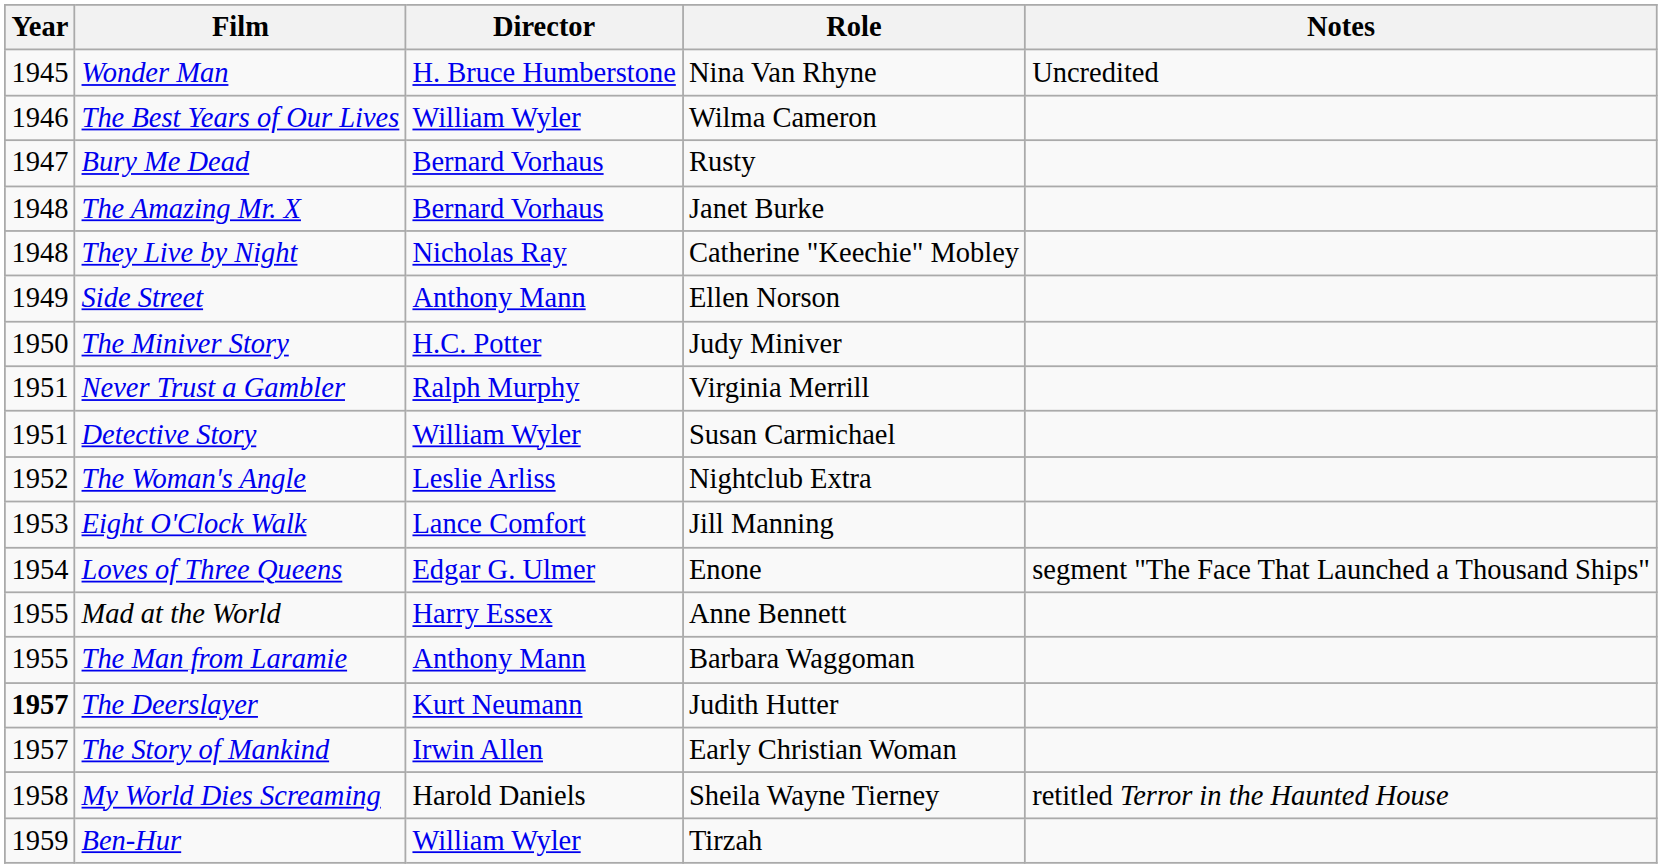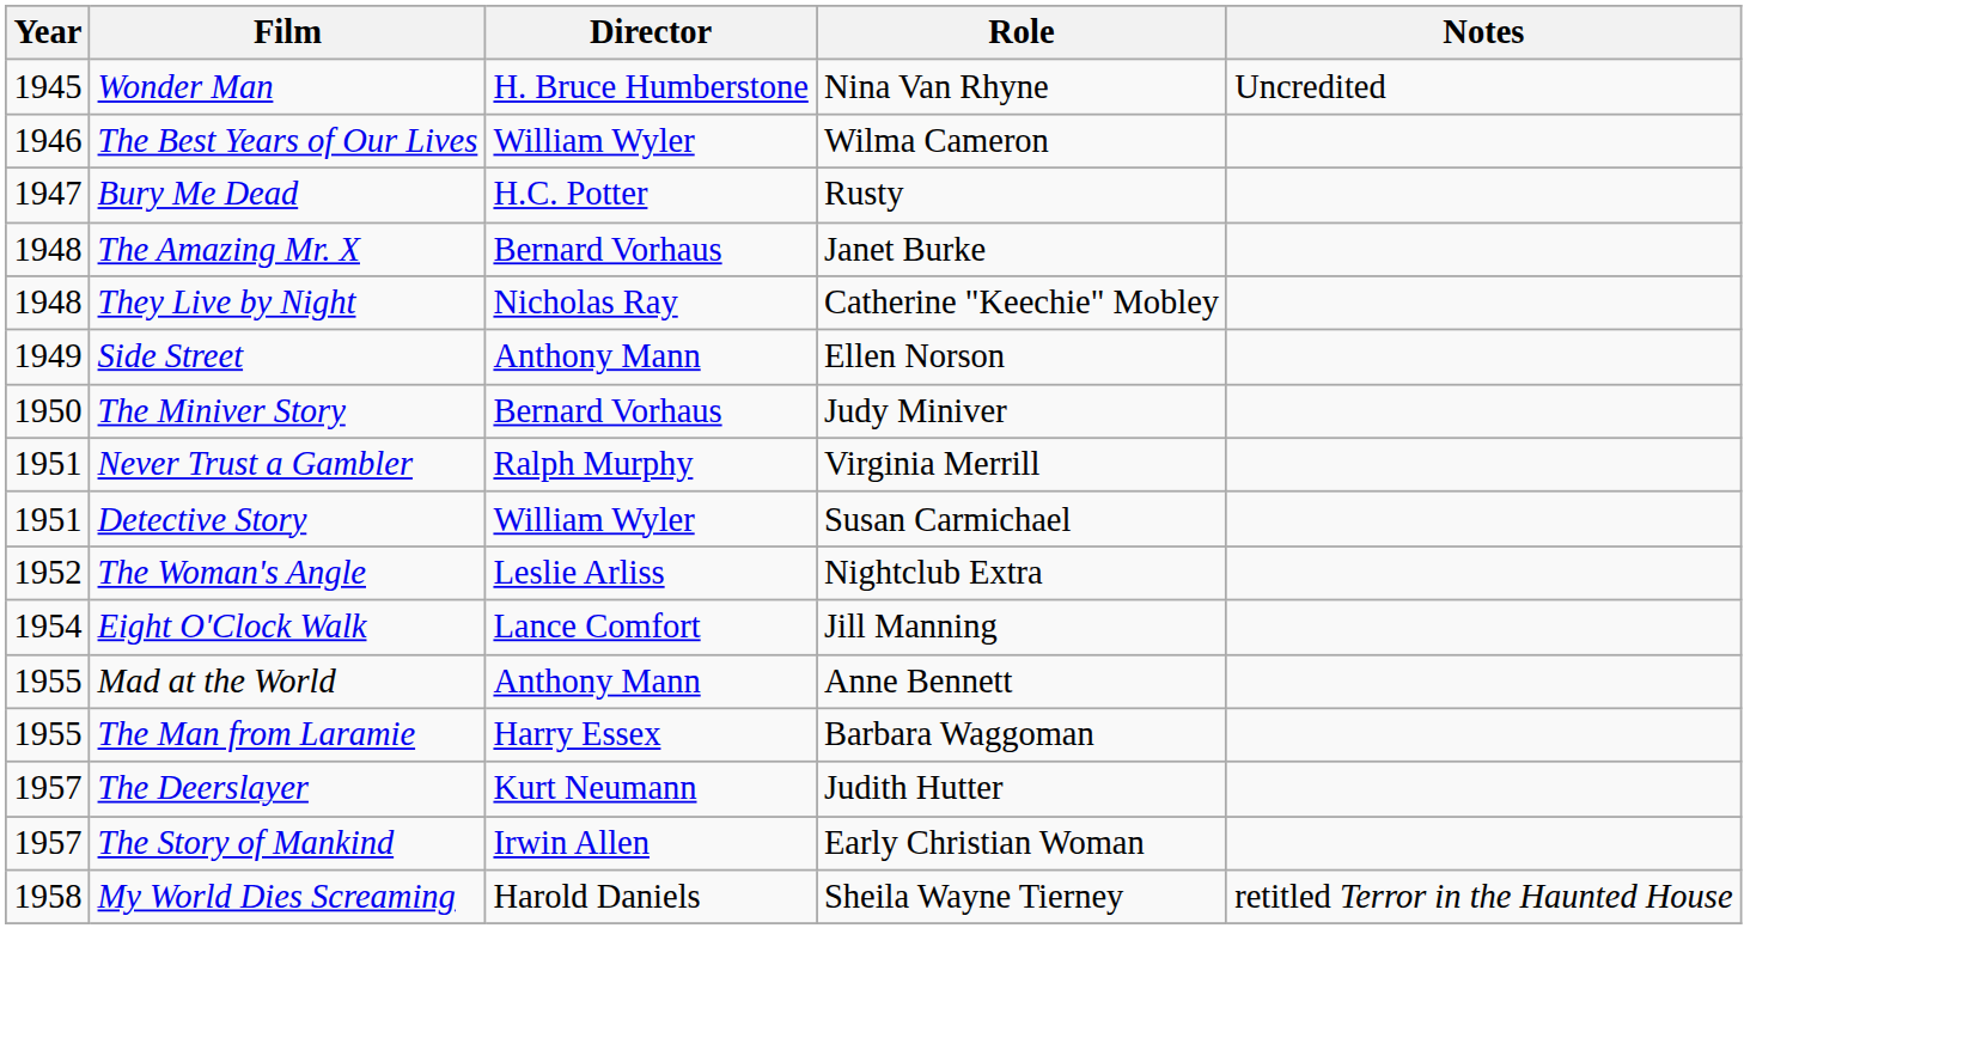 <table class="wikitable sortable">
 <tr>
 <th>Year</th>
 <th>Film</th>
 <th>Director</th>
 <th>Role</th>
 <th>Notes</th>
 </tr>
 <tr>
 <td>1945</td>
 <td><em><a href='#'>Wonder Man</a></em></td>
 <td><a href='#'>H. Bruce Humberstone</a></td>
 <td>Nina Van Rhyne</td>
 <td>Uncredited</td>
 </tr>
 <tr>
 <td>1946</td>
 <td><em><a href='#'>The Best Years of Our Lives</a></em></td>
 <td><a href='#'>William Wyler</a></td>
 <td>Wilma Cameron</td>
 <td></td>
 </tr>
 <tr>
 <td>1947</td>
 <td><em><a href='#'>Bury Me Dead</a></em></td>
-<td><a href='#'>Bernard Vorhaus</a></td>
+<td><a href='#'>H.C. Potter</a></td>
 <td>Rusty</td>
 <td></td>
 </tr>
 <tr>
 <td>1948</td>
 <td><em><a href='#'>The Amazing Mr. X</a></em></td>
 <td><a href='#'>Bernard Vorhaus</a></td>
 <td>Janet Burke</td>
 <td></td>
 </tr>
 <tr>
 <td>1948</td>
 <td><em><a href='#'>They Live by Night</a></em></td>
 <td><a href='#'>Nicholas Ray</a></td>
 <td>Catherine "Keechie" Mobley</td>
 <td></td>
 </tr>
 <tr>
 <td>1949</td>
 <td><em><a href='#'>Side Street</a></em></td>
 <td><a href='#'>Anthony Mann</a></td>
 <td>Ellen Norson</td>
 <td></td>
 </tr>
 <tr>
 <td>1950</td>
 <td><em><a href='#'>The Miniver Story</a></em></td>
-<td><a href='#'>H.C. Potter</a></td>
+<td><a href='#'>Bernard Vorhaus</a></td>
 <td>Judy Miniver</td>
 <td></td>
 </tr>
 <tr>
 <td>1951</td>
 <td><em><a href='#'>Never Trust a Gambler</a></em></td>
 <td><a href='#'>Ralph Murphy</a></td>
 <td>Virginia Merrill</td>
 <td></td>
 </tr>
 <tr>
 <td>1951</td>
 <td><em><a href='#'>Detective Story</a></em></td>
 <td><a href='#'>William Wyler</a></td>
 <td>Susan Carmichael</td>
 <td></td>
 </tr>
 <tr>
 <td>1952</td>
 <td><em><a href='#'>The Woman's Angle</a></em></td>
 <td><a href='#'>Leslie Arliss</a></td>
 <td>Nightclub Extra</td>
 <td></td>
 </tr>
 <tr>
-<td>1953</td>
+<td>1954</td>
 <td><em><a href='#'>Eight O'Clock Walk</a></em></td>
 <td><a href='#'>Lance Comfort</a></td>
 <td>Jill Manning</td>
 <td></td>
 </tr>
 <tr>
-<td>1954</td>
-<td><em><a href='#'>Loves of Three Queens</a></em></td>
-<td><a href='#'>Edgar G. Ulmer</a></td>
-<td>Enone</td>
-<td>segment "The Face That Launched a Thousand Ships"</td>
-</tr>
-<tr>
 <td>1955</td>
 <td><em>Mad at the World</em></td>
-<td><a href='#'>Harry Essex</a></td>
+<td><a href='#'>Anthony Mann</a></td>
 <td>Anne Bennett</td>
 <td></td>
 </tr>
 <tr>
 <td>1955</td>
 <td><em><a href='#'>The Man from Laramie</a></em></td>
-<td><a href='#'>Anthony Mann</a></td>
+<td><a href='#'>Harry Essex</a></td>
 <td>Barbara Waggoman</td>
 <td></td>
 </tr>
 <tr>
-<td><strong>1957</strong></td>
+<td>1957</td>
 <td><em><a href='#'>The Deerslayer</a></em></td>
 <td><a href='#'>Kurt Neumann</a></td>
 <td>Judith Hutter</td>
 <td></td>
 </tr>
 <tr>
 <td>1957</td>
 <td><em><a href='#'>The Story of Mankind</a></em></td>
 <td><a href='#'>Irwin Allen</a></td>
 <td>Early Christian Woman</td>
 <td></td>
 </tr>
 <tr>
 <td>1958</td>
 <td><em><a href='#'>My World Dies Screaming</a></em></td>
 <td>Harold Daniels</td>
 <td>Sheila Wayne Tierney</td>
 <td>retitled <em>Terror in the Haunted House</em></td>
 </tr>
-<tr>
-<td>1959</td>
-<td><em><a href='#'>Ben-Hur</a></em></td>
-<td><a href='#'>William Wyler</a></td>
-<td>Tirzah</td>
-<td></td>
-</tr>
 </table>
